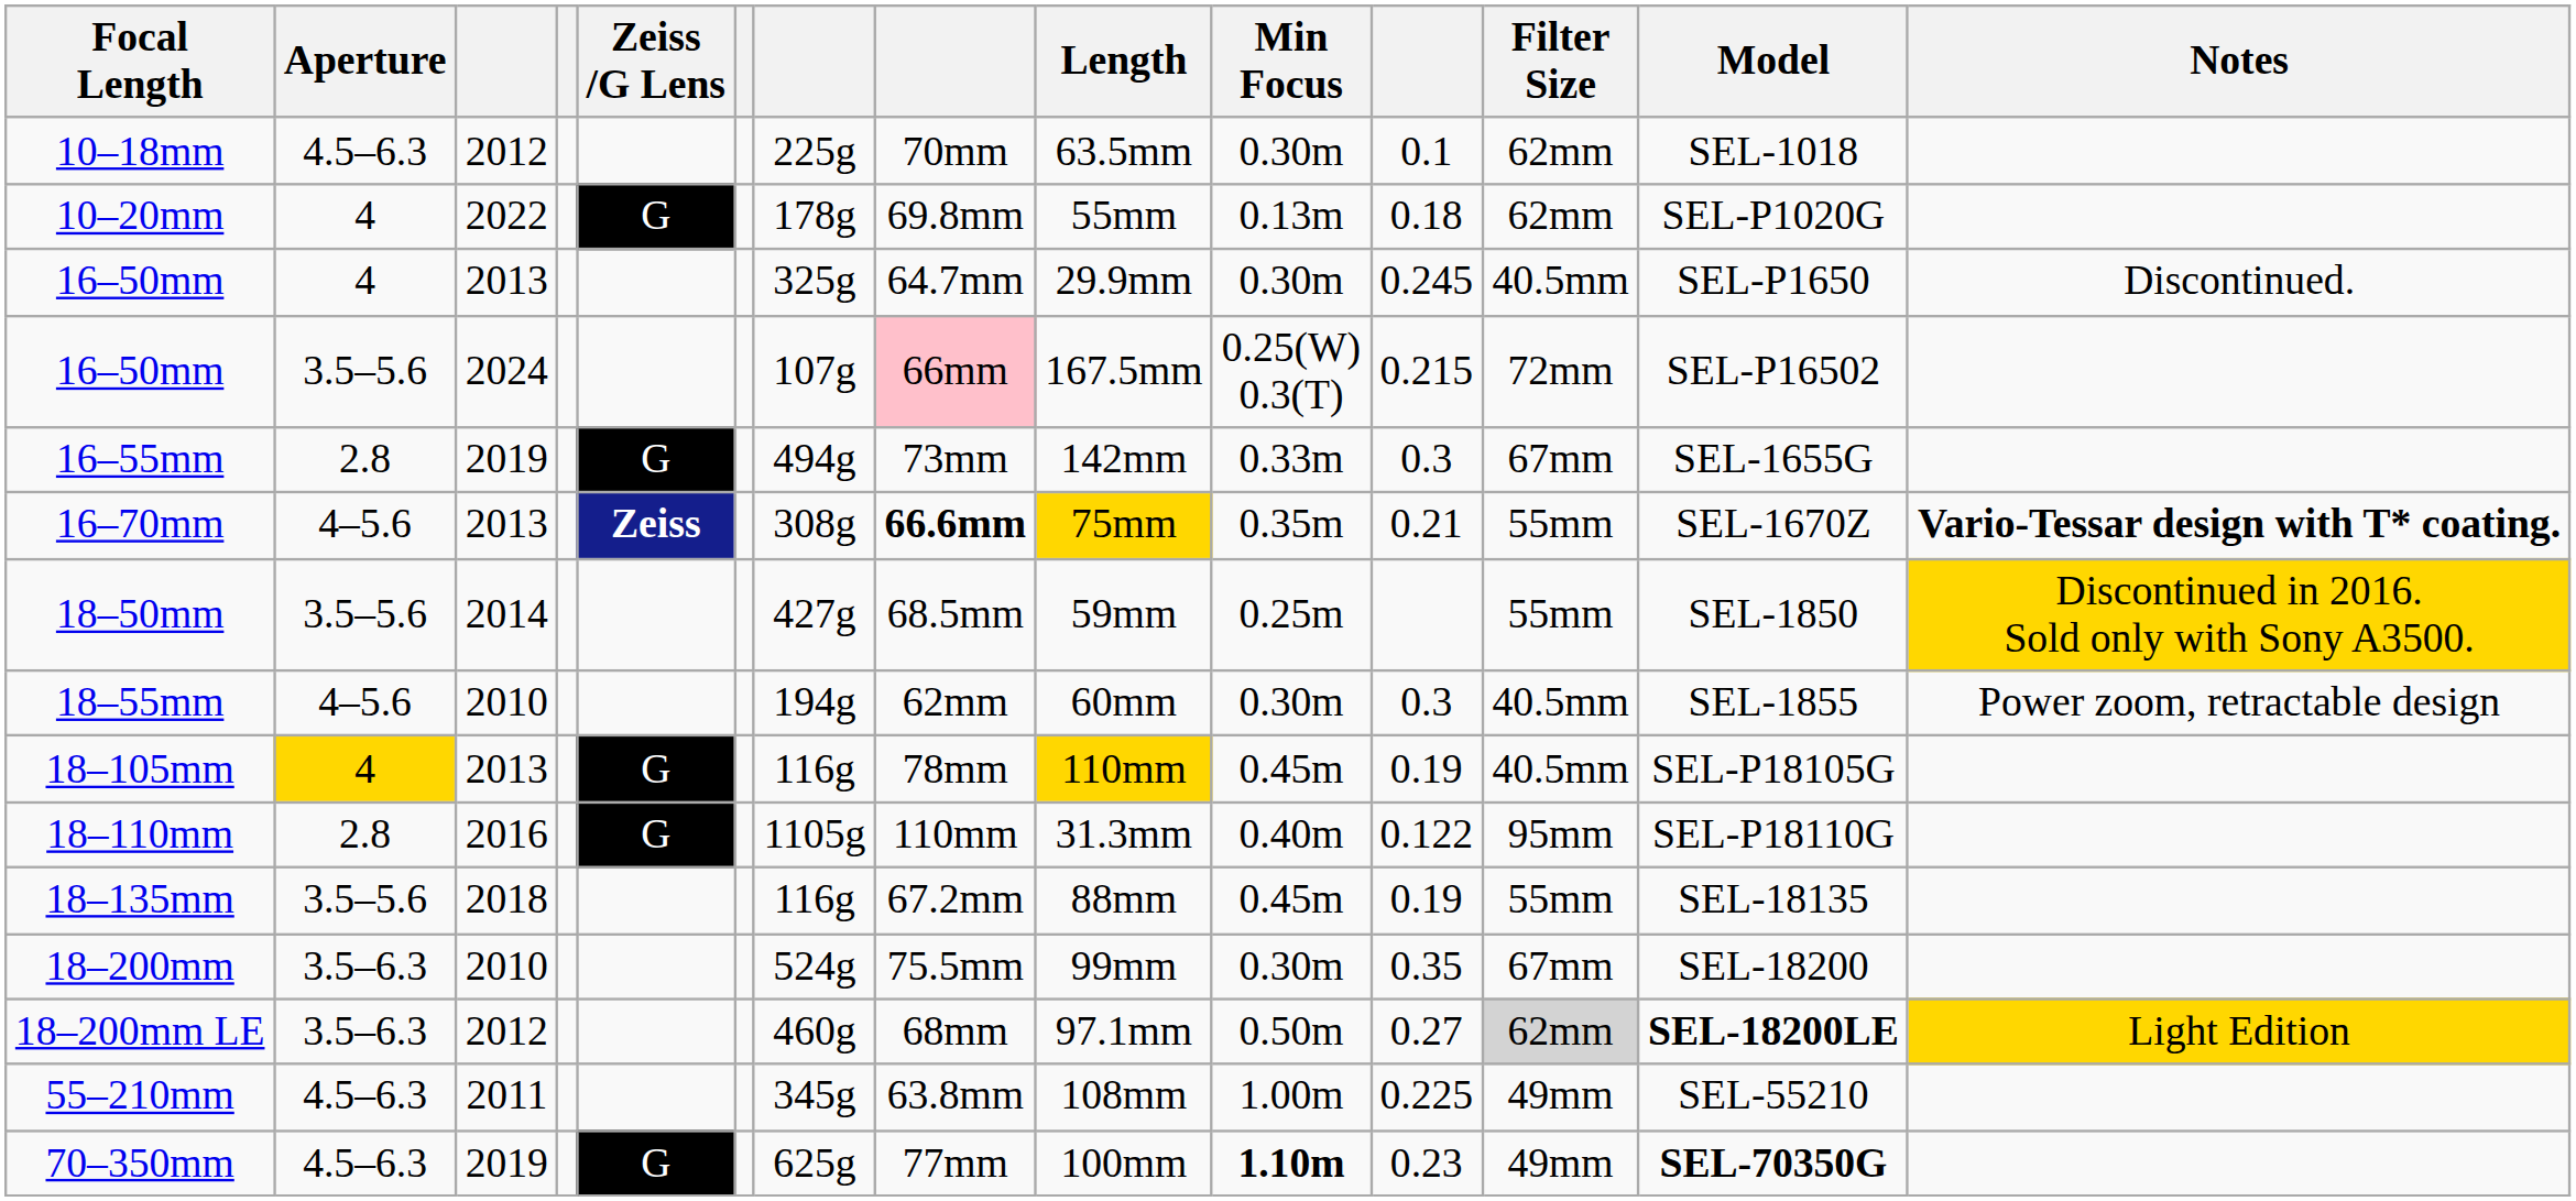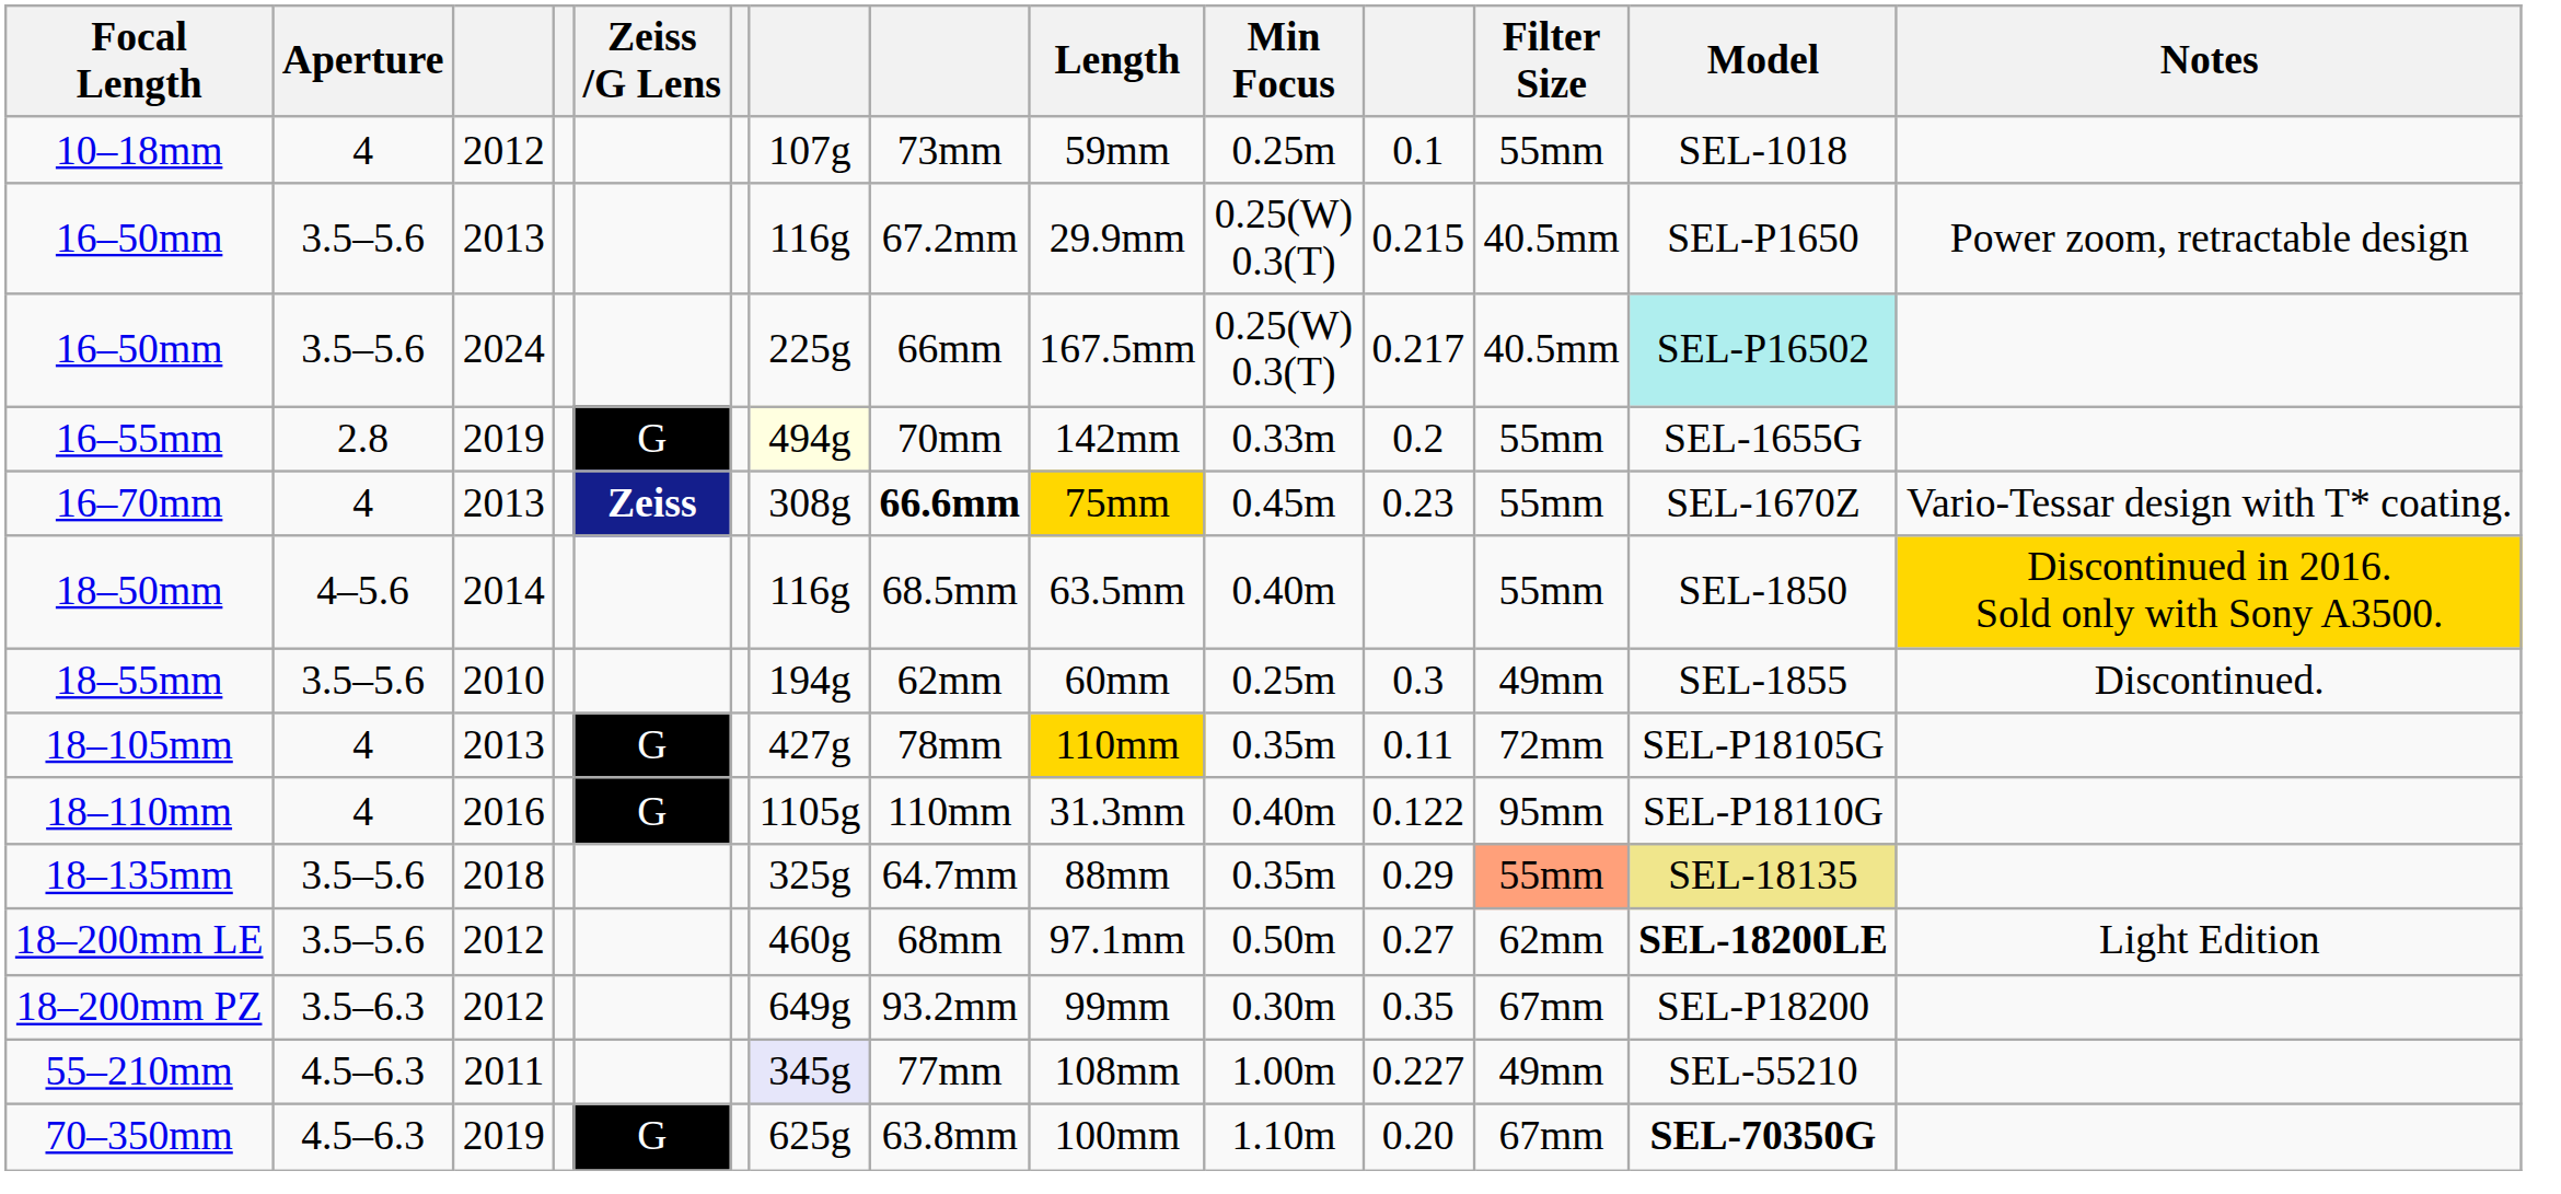 <table class="wikitable sortable" style="text-align:center">
 <tr>
 <th>Focal<br>Length</th>
 <th>Aperture</th>
 <th></th>
 <th></th>
 <th>Zeiss<br>/G Lens</th>
 <th></th>
 <th></th>
 <th></th>
 <th>Length</th>
 <th>Min<br>Focus</th>
 <th></th>
 <th>Filter<br>Size</th>
 <th>Model</th>
 <th>Notes</th>
 </tr>
 <tr>
 <td><a href='#'>10–18mm</a></td>
-<td>4.5–6.3</td>
+<td>4</td>
 <td>2012</td>
 <td></td>
 <td></td>
 <td></td>
-<td>225g</td>
-<td>70mm</td>
-<td>63.5mm</td>
-<td>0.30m</td>
+<td>107g</td>
+<td>73mm</td>
+<td>59mm</td>
+<td>0.25m</td>
 <td>0.1</td>
-<td>62mm</td>
+<td>55mm</td>
 <td>SEL-1018</td>
 <td></td>
 </tr>
 <tr>
-<td><a href='#'>10–20mm</a></td>
-<td>4</td>
-<td>2022</td>
-<td></td>
-<td style="background:#000000; color:white; text-align:center;">G</td>
-<td></td>
-<td>178g</td>
-<td>69.8mm</td>
-<td>55mm</td>
-<td>0.13m</td>
-<td>0.18</td>
-<td>62mm</td>
-<td>SEL-P1020G</td>
-<td></td>
-</tr>
-<tr>
 <td><a href='#'>16–50mm</a></td>
-<td>4</td>
+<td>3.5–5.6</td>
 <td>2013</td>
 <td></td>
 <td></td>
 <td></td>
-<td>325g</td>
-<td>64.7mm</td>
+<td>116g</td>
+<td>67.2mm</td>
 <td>29.9mm</td>
-<td>0.30m</td>
-<td>0.245</td>
+<td>0.25(W)<br>0.3(T)</td>
+<td>0.215</td>
 <td>40.5mm</td>
 <td>SEL-P1650</td>
-<td>Discontinued.</td>
+<td>Power zoom, retractable design</td>
 </tr>
 <tr>
 <td><a href='#'>16–50mm</a></td>
 <td>3.5–5.6</td>
 <td>2024</td>
 <td></td>
 <td></td>
 <td></td>
-<td>107g</td>
-<td style="background: pink;">66mm</td>
+<td>225g</td>
+<td>66mm</td>
 <td>167.5mm</td>
 <td>0.25(W)<br>0.3(T)</td>
-<td>0.215</td>
-<td>72mm</td>
-<td>SEL-P16502</td>
+<td>0.217</td>
+<td>40.5mm</td>
+<td style="background: paleturquoise;">SEL-P16502</td>
 <td></td>
 </tr>
 <tr>
 <td><a href='#'>16–55mm</a></td>
 <td>2.8</td>
 <td>2019</td>
 <td></td>
 <td style="background:#000000; color:white; text-align:center;">G</td>
 <td></td>
-<td>494g</td>
-<td>73mm</td>
+<td style="background: lightyellow;">494g</td>
+<td>70mm</td>
 <td>142mm</td>
 <td>0.33m</td>
-<td>0.3</td>
-<td>67mm</td>
+<td>0.2</td>
+<td>55mm</td>
 <td>SEL-1655G</td>
 <td></td>
 </tr>
 <tr>
 <td><a href='#'>16–70mm</a></td>
-<td>4–5.6</td>
+<td>4</td>
 <td>2013</td>
 <td></td>
 <td style="background:#141E8C; color:white; text-align:center;"><strong>Zeiss</strong></td>
 <td></td>
 <td>308g</td>
 <td><strong>66.6mm</strong></td>
 <td style="background: gold;">75mm</td>
-<td>0.35m</td>
-<td>0.21</td>
+<td>0.45m</td>
+<td>0.23</td>
 <td>55mm</td>
 <td>SEL-1670Z</td>
-<td><strong>Vario-Tessar design with T* coating.</strong></td>
+<td>Vario-Tessar design with T* coating.</td>
 </tr>
 <tr>
 <td><a href='#'>18–50mm</a></td>
-<td>3.5–5.6</td>
+<td>4–5.6</td>
 <td>2014</td>
 <td></td>
 <td></td>
 <td></td>
-<td>427g</td>
+<td>116g</td>
 <td>68.5mm</td>
-<td>59mm</td>
-<td>0.25m</td>
+<td>63.5mm</td>
+<td>0.40m</td>
 <td></td>
 <td>55mm</td>
 <td>SEL-1850</td>
 <td style="background: gold;">Discontinued in 2016.<br>Sold only with Sony A3500.</td>
 </tr>
 <tr>
 <td><a href='#'>18–55mm</a></td>
-<td>4–5.6</td>
+<td>3.5–5.6</td>
 <td>2010</td>
 <td></td>
 <td></td>
 <td></td>
 <td>194g</td>
 <td>62mm</td>
 <td>60mm</td>
-<td>0.30m</td>
+<td>0.25m</td>
 <td>0.3</td>
-<td>40.5mm</td>
+<td>49mm</td>
 <td>SEL-1855</td>
-<td>Power zoom, retractable design</td>
+<td>Discontinued.</td>
 </tr>
 <tr>
 <td><a href='#'>18–105mm</a></td>
-<td style="background: gold;">4</td>
+<td>4</td>
 <td>2013</td>
 <td></td>
 <td style="background:#000000; color:white; text-align:center;">G</td>
 <td></td>
-<td>116g</td>
+<td>427g</td>
 <td>78mm</td>
 <td style="background: gold;">110mm</td>
-<td>0.45m</td>
-<td>0.19</td>
-<td>40.5mm</td>
+<td>0.35m</td>
+<td>0.11</td>
+<td>72mm</td>
 <td>SEL-P18105G</td>
 <td></td>
 </tr>
 <tr>
 <td><a href='#'>18–110mm</a></td>
-<td>2.8</td>
+<td>4</td>
 <td>2016</td>
 <td></td>
 <td style="background:#000000; color:white; text-align:center;">G</td>
 <td></td>
 <td>1105g</td>
 <td>110mm</td>
 <td>31.3mm</td>
 <td>0.40m</td>
 <td>0.122</td>
 <td>95mm</td>
 <td>SEL-P18110G</td>
 <td></td>
 </tr>
 <tr>
 <td><a href='#'>18–135mm</a></td>
 <td>3.5–5.6</td>
 <td>2018</td>
 <td></td>
 <td></td>
 <td></td>
-<td>116g</td>
-<td>67.2mm</td>
+<td>325g</td>
+<td>64.7mm</td>
 <td>88mm</td>
-<td>0.45m</td>
-<td>0.19</td>
-<td>55mm</td>
-<td>SEL-18135</td>
-<td></td>
-</tr>
-<tr>
-<td><a href='#'>18–200mm</a></td>
-<td>3.5–6.3</td>
-<td>2010</td>
-<td></td>
-<td></td>
-<td></td>
-<td>524g</td>
-<td>75.5mm</td>
-<td>99mm</td>
-<td>0.30m</td>
-<td>0.35</td>
-<td>67mm</td>
-<td>SEL-18200</td>
+<td>0.35m</td>
+<td>0.29</td>
+<td style="background: lightsalmon;">55mm</td>
+<td style="background: khaki;">SEL-18135</td>
 <td></td>
 </tr>
 <tr>
 <td><a href='#'>18–200mm LE</a></td>
-<td>3.5–6.3</td>
+<td>3.5–5.6</td>
 <td>2012</td>
 <td></td>
 <td></td>
 <td></td>
 <td>460g</td>
 <td>68mm</td>
 <td>97.1mm</td>
 <td>0.50m</td>
 <td>0.27</td>
-<td style="background: lightgrey;">62mm</td>
+<td>62mm</td>
 <td><strong>SEL-18200LE</strong></td>
-<td style="background: gold;">Light Edition</td>
+<td>Light Edition</td>
+</tr>
+<tr>
+<td><a href='#'>18–200mm PZ</a></td>
+<td>3.5–6.3</td>
+<td>2012</td>
+<td></td>
+<td></td>
+<td></td>
+<td>649g</td>
+<td>93.2mm</td>
+<td>99mm</td>
+<td>0.30m</td>
+<td>0.35</td>
+<td>67mm</td>
+<td>SEL-P18200</td>
+<td></td>
 </tr>
 <tr>
 <td><a href='#'>55–210mm</a></td>
 <td>4.5–6.3</td>
 <td>2011</td>
 <td></td>
 <td></td>
 <td></td>
-<td>345g</td>
-<td>63.8mm</td>
+<td style="background: lavender;">345g</td>
+<td>77mm</td>
 <td>108mm</td>
 <td>1.00m</td>
-<td>0.225</td>
+<td>0.227</td>
 <td>49mm</td>
 <td>SEL-55210</td>
 <td></td>
 </tr>
 <tr>
 <td><a href='#'>70–350mm</a></td>
 <td>4.5–6.3</td>
 <td>2019</td>
 <td></td>
 <td style="background:#000000; color:white; text-align:center;">G</td>
 <td></td>
 <td>625g</td>
-<td>77mm</td>
+<td>63.8mm</td>
 <td>100mm</td>
-<td><strong>1.10m</strong></td>
-<td>0.23</td>
-<td>49mm</td>
+<td>1.10m</td>
+<td>0.20</td>
+<td>67mm</td>
 <td><strong>SEL-70350G</strong></td>
 <td></td>
 </tr>
 </table>
